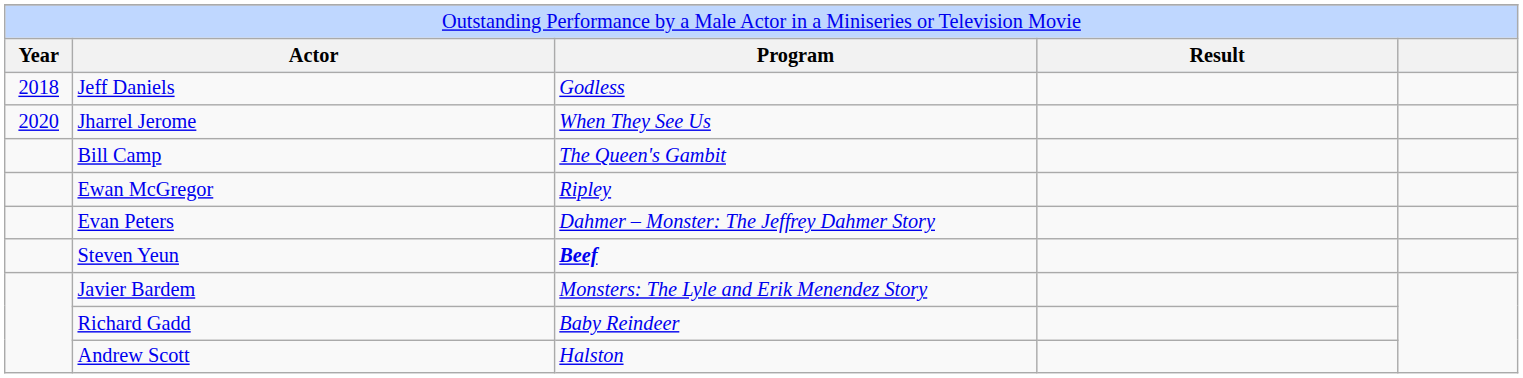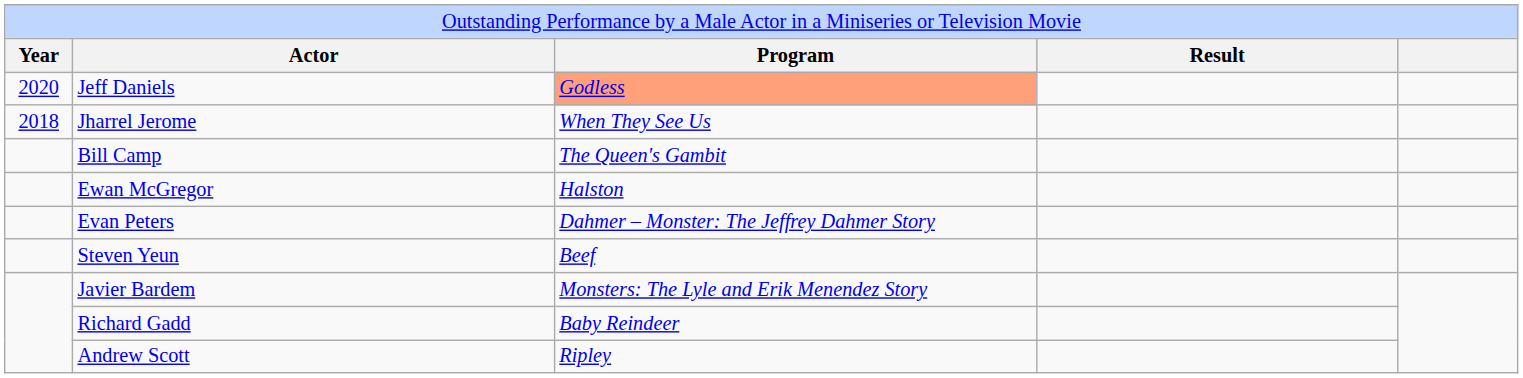 <table class="wikitable plainrowheaders" style="font-size: 90%" width=85%>
 <tr>
 </tr>
 <tr ---- bgcolor="#bfd7ff">
 <td colspan=6 align=center><a href='#'>Outstanding Performance by a Male Actor in a Miniseries or Television Movie</a></td>
 </tr>
 <tr ---- bgcolor="#ebf5ff">
 <th scope="col" style="width:2%;">Year</th>
 <th scope="col" style="width:20%;">Actor</th>
 <th scope="col" style="width:20%;">Program</th>
 <th scope="col" style="width:15%;">Result</th>
 <th scope="col" class="unsortable" style="width:5%;"></th>
 </tr>
 <tr>
-<td style="text-align: center;"><a href='#'>2018</a></td>
+<td style="text-align: center;"><a href='#'>2020</a></td>
 <td><a href='#'>Jeff Daniels</a></td>
-<td><em><a href='#'>Godless</a></em></td>
+<td style="background: lightsalmon;"><em><a href='#'>Godless</a></em></td>
 <td></td>
 <td></td>
 </tr>
 <tr>
-<td style="text-align: center;"><a href='#'>2020</a></td>
+<td style="text-align: center;"><a href='#'>2018</a></td>
 <td><a href='#'>Jharrel Jerome</a></td>
 <td><em><a href='#'>When They See Us</a></em></td>
 <td></td>
 <td></td>
 </tr>
 <tr>
 <td></td>
 <td><a href='#'>Bill Camp</a></td>
 <td><em><a href='#'>The Queen's Gambit</a></em></td>
 <td></td>
 <td align="center"></td>
 </tr>
 <tr>
 <td></td>
 <td><a href='#'>Ewan McGregor</a></td>
-<td><em><a href='#'>Ripley</a></em></td>
+<td><em><a href='#'>Halston</a></em></td>
 <td></td>
 <td align="center"></td>
 </tr>
 <tr>
 <td></td>
 <td><a href='#'>Evan Peters</a></td>
 <td><em><a href='#'>Dahmer – Monster: The Jeffrey Dahmer Story</a></em></td>
 <td></td>
 <td align="center"></td>
 </tr>
 <tr>
 <td></td>
 <td><a href='#'>Steven Yeun</a></td>
-<td><strong><em><a href='#'>Beef</a></em></strong></td>
+<td><em><a href='#'>Beef</a></em></td>
 <td></td>
 <td align="center"></td>
 </tr>
 <tr>
 <td rowspan=3></td>
 <td><a href='#'>Javier Bardem</a></td>
 <td><em><a href='#'>Monsters: The Lyle and Erik Menendez Story</a></em></td>
 <td></td>
 <td rowspan=3 align="center"></td>
 </tr>
 <tr>
 <td><a href='#'>Richard Gadd</a></td>
 <td><em><a href='#'>Baby Reindeer</a></em></td>
 <td></td>
 </tr>
 <tr>
 <td><a href='#'>Andrew Scott</a></td>
-<td><em><a href='#'>Halston</a></em></td>
+<td><em><a href='#'>Ripley</a></em></td>
 <td></td>
 </tr>
 </table>
